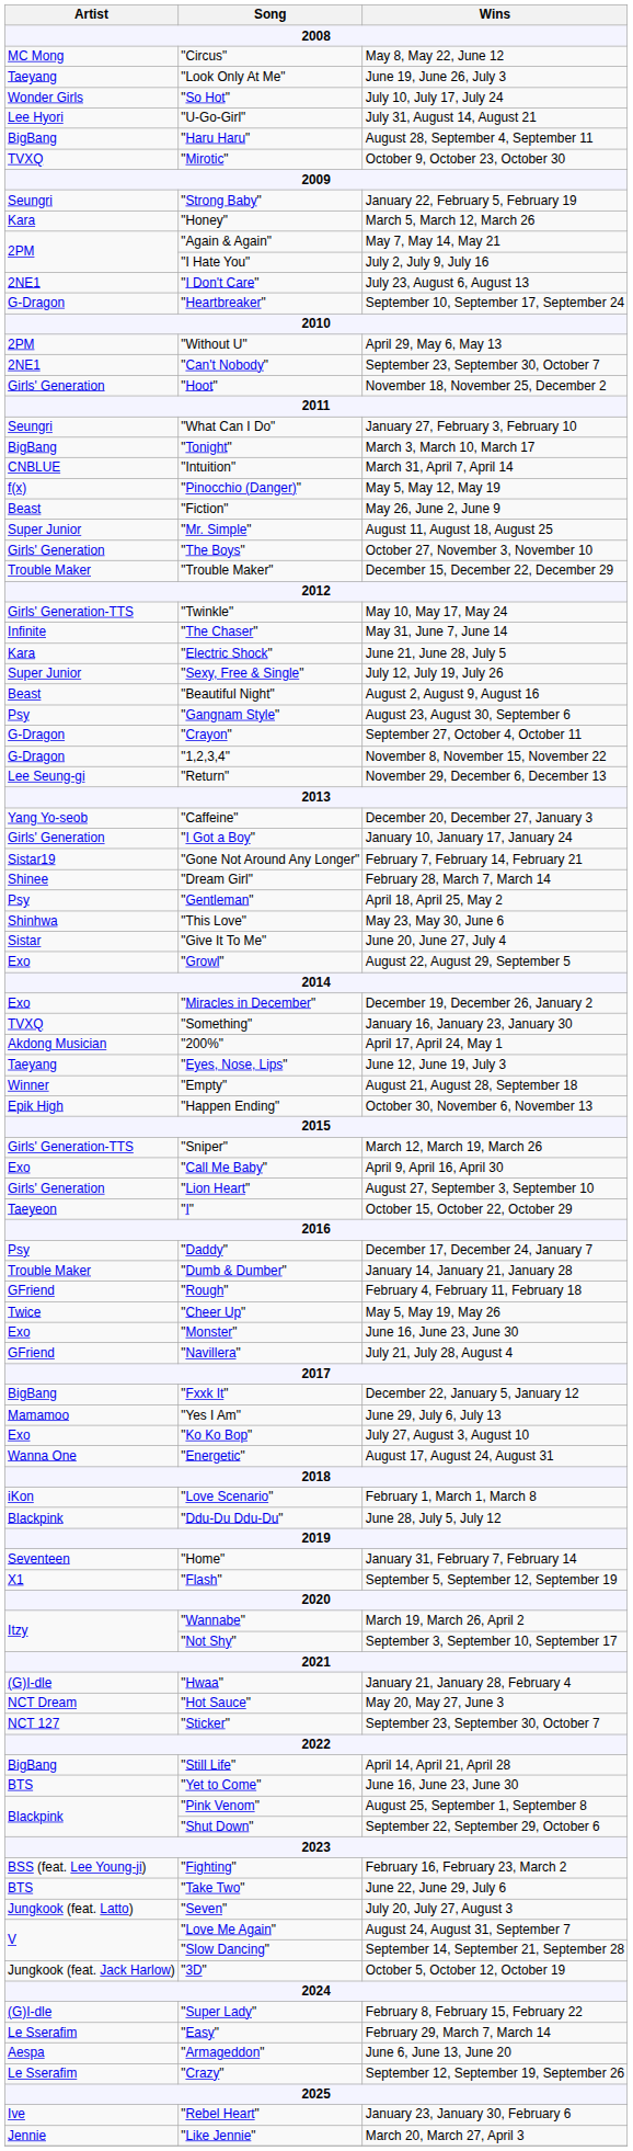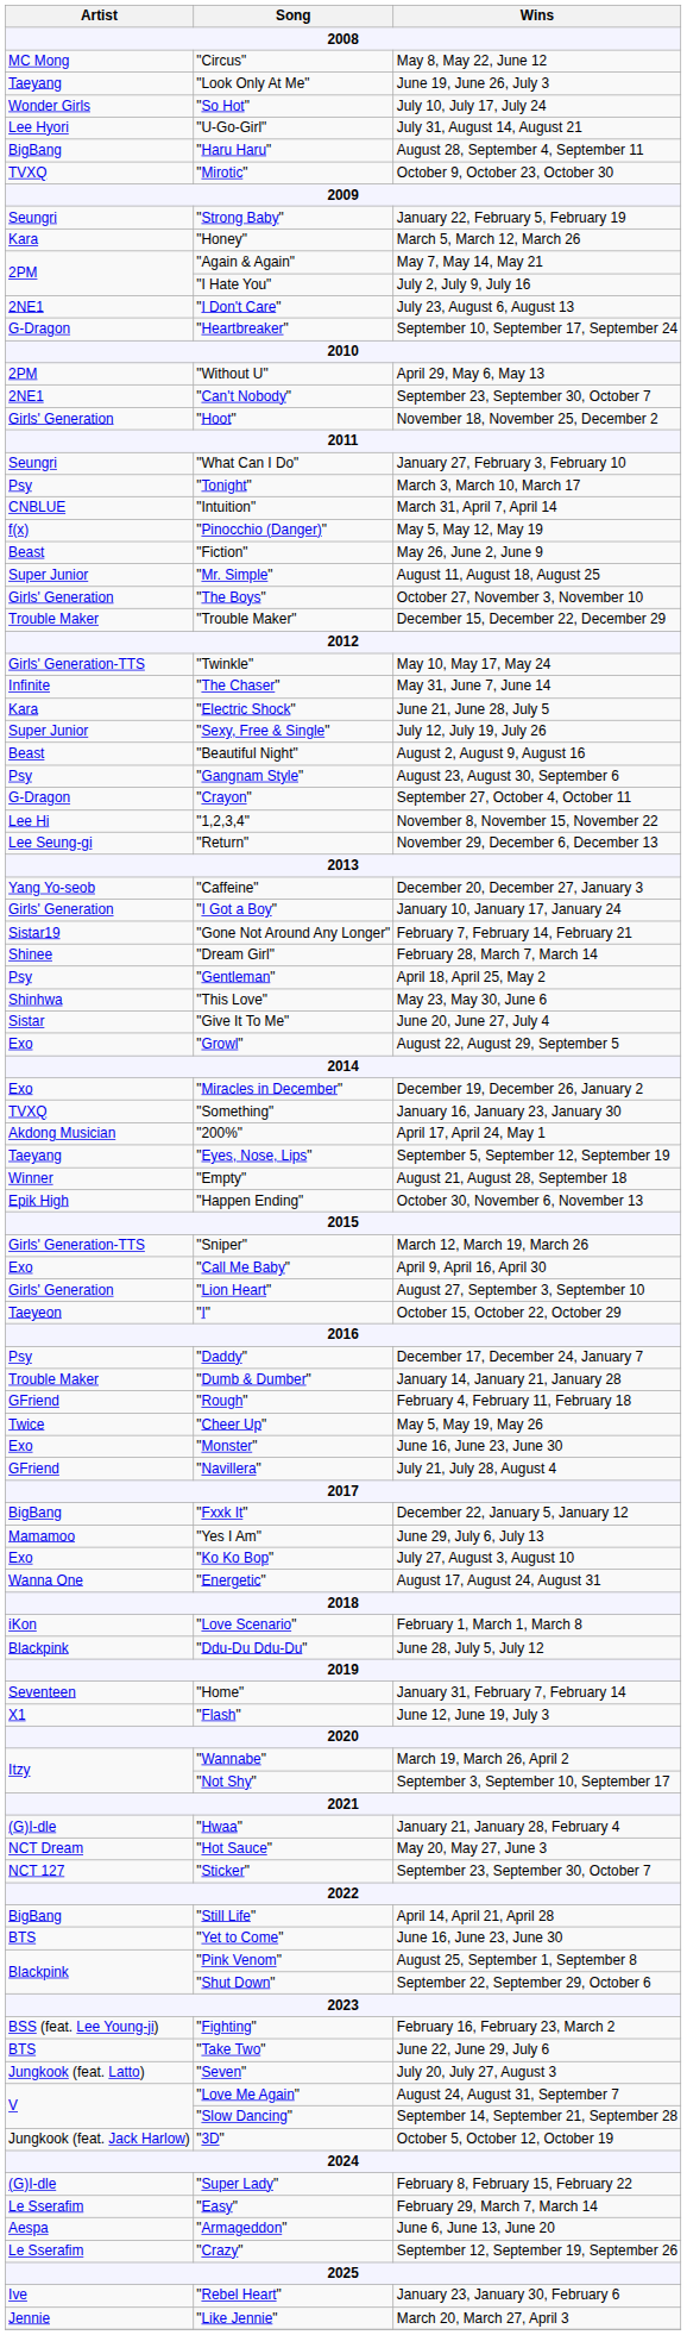 <table class="wikitable">
 <tr>
 <th>Artist</th>
 <th>Song</th>
 <th>Wins</th>
 </tr>
 <tr>
 <td colspan="3" style="text-align:center; background:#f4f4ff;"><strong>2008</strong></td>
 </tr>
 <tr>
 <td><a href='#'>MC Mong</a></td>
 <td>"Circus"</td>
 <td>May 8, May 22, June 12</td>
 </tr>
 <tr>
 <td><a href='#'>Taeyang</a></td>
 <td>"Look Only At Me"</td>
 <td>June 19, June 26, July 3</td>
 </tr>
 <tr>
 <td><a href='#'>Wonder Girls</a></td>
 <td>"<a href='#'>So Hot</a>"</td>
 <td>July 10, July 17, July 24</td>
 </tr>
 <tr>
 <td><a href='#'>Lee Hyori</a></td>
 <td>"U-Go-Girl"</td>
 <td>July 31, August 14, August 21</td>
 </tr>
 <tr>
 <td><a href='#'>BigBang</a></td>
 <td>"<a href='#'>Haru Haru</a>"</td>
 <td>August 28, September 4, September 11</td>
 </tr>
 <tr>
 <td><a href='#'>TVXQ</a></td>
 <td>"<a href='#'>Mirotic</a>"</td>
 <td>October 9, October 23, October 30</td>
 </tr>
 <tr>
 <td colspan="3" style="text-align:center; background:#f4f4ff;"><strong>2009</strong></td>
 </tr>
 <tr>
 <td><a href='#'>Seungri</a></td>
 <td>"<a href='#'>Strong Baby</a>"</td>
 <td>January 22, February 5, February 19</td>
 </tr>
 <tr>
 <td><a href='#'>Kara</a></td>
 <td>"Honey"</td>
 <td>March 5, March 12, March 26</td>
 </tr>
 <tr>
 <td rowspan="2"><a href='#'>2PM</a></td>
 <td>"Again & Again"</td>
 <td>May 7, May 14, May 21</td>
 </tr>
 <tr>
 <td>"I Hate You"</td>
 <td>July 2, July 9, July 16</td>
 </tr>
 <tr>
 <td><a href='#'>2NE1</a></td>
 <td>"<a href='#'>I Don't Care</a>"</td>
 <td>July 23, August 6, August 13</td>
 </tr>
 <tr>
 <td><a href='#'>G-Dragon</a></td>
 <td>"<a href='#'>Heartbreaker</a>"</td>
 <td>September 10, September 17, September 24</td>
 </tr>
 <tr>
 <td colspan="3" style="text-align:center; background:#f4f4ff;"><strong>2010</strong></td>
 </tr>
 <tr>
 <td><a href='#'>2PM</a></td>
 <td>"Without U"</td>
 <td>April 29, May 6, May 13</td>
 </tr>
 <tr>
 <td><a href='#'>2NE1</a></td>
 <td>"<a href='#'>Can't Nobody</a>"</td>
 <td>September 23, September 30, October 7</td>
 </tr>
 <tr>
 <td><a href='#'>Girls' Generation</a></td>
 <td>"<a href='#'>Hoot</a>"</td>
 <td>November 18, November 25, December 2</td>
 </tr>
 <tr>
 <td colspan="3" style="text-align:center; background:#f4f4ff;"><strong>2011</strong></td>
 </tr>
 <tr>
 <td><a href='#'>Seungri</a></td>
 <td>"What Can I Do"</td>
 <td>January 27, February 3, February 10</td>
 </tr>
 <tr>
-<td><a href='#'>BigBang</a></td>
+<td><a href='#'>Psy</a></td>
 <td>"<a href='#'>Tonight</a>"</td>
 <td>March 3, March 10, March 17</td>
 </tr>
 <tr>
 <td><a href='#'>CNBLUE</a></td>
 <td>"Intuition"</td>
 <td>March 31, April 7, April 14</td>
 </tr>
 <tr>
 <td><a href='#'>f(x)</a></td>
 <td>"<a href='#'>Pinocchio (Danger)</a>"</td>
 <td>May 5, May 12, May 19</td>
 </tr>
 <tr>
 <td><a href='#'>Beast</a></td>
 <td>"Fiction"</td>
 <td>May 26, June 2, June 9</td>
 </tr>
 <tr>
 <td><a href='#'>Super Junior</a></td>
 <td>"<a href='#'>Mr. Simple</a>"</td>
 <td>August 11, August 18, August 25</td>
 </tr>
 <tr>
 <td><a href='#'>Girls' Generation</a></td>
 <td>"<a href='#'>The Boys</a>"</td>
 <td>October 27, November 3, November 10</td>
 </tr>
 <tr>
 <td><a href='#'>Trouble Maker</a></td>
 <td>"Trouble Maker"</td>
 <td>December 15, December 22, December 29</td>
 </tr>
 <tr>
 <td colspan="3" style="text-align:center; background:#f4f4ff;"><strong>2012</strong></td>
 </tr>
 <tr>
 <td><a href='#'>Girls' Generation-TTS</a></td>
 <td>"Twinkle"</td>
 <td>May 10, May 17, May 24</td>
 </tr>
 <tr>
 <td><a href='#'>Infinite</a></td>
 <td>"<a href='#'>The Chaser</a>"</td>
 <td>May 31, June 7, June 14</td>
 </tr>
 <tr>
 <td><a href='#'>Kara</a></td>
 <td>"<a href='#'>Electric Shock</a>"</td>
 <td>June 21, June 28, July 5</td>
 </tr>
 <tr>
 <td><a href='#'>Super Junior</a></td>
 <td>"<a href='#'>Sexy, Free & Single</a>"</td>
 <td>July 12, July 19, July 26</td>
 </tr>
 <tr>
 <td><a href='#'>Beast</a></td>
 <td>"Beautiful Night"</td>
 <td>August 2, August 9, August 16</td>
 </tr>
 <tr>
 <td><a href='#'>Psy</a></td>
 <td>"<a href='#'>Gangnam Style</a>"</td>
 <td>August 23, August 30, September 6</td>
 </tr>
 <tr>
 <td><a href='#'>G-Dragon</a></td>
 <td>"<a href='#'>Crayon</a>"</td>
 <td>September 27, October 4, October 11</td>
 </tr>
 <tr>
-<td><a href='#'>G-Dragon</a></td>
+<td><a href='#'>Lee Hi</a></td>
 <td>"1,2,3,4"</td>
 <td>November 8, November 15, November 22</td>
 </tr>
 <tr>
 <td><a href='#'>Lee Seung-gi</a></td>
 <td>"Return"</td>
 <td>November 29, December 6, December 13</td>
 </tr>
 <tr>
 <td colspan="3" style="text-align:center; background:#f4f4ff;"><strong>2013</strong></td>
 </tr>
 <tr>
 <td><a href='#'>Yang Yo-seob</a></td>
 <td>"Caffeine"</td>
 <td>December 20, December 27, January 3</td>
 </tr>
 <tr>
 <td><a href='#'>Girls' Generation</a></td>
 <td>"<a href='#'>I Got a Boy</a>"</td>
 <td>January 10, January 17, January 24</td>
 </tr>
 <tr>
 <td><a href='#'>Sistar19</a></td>
 <td>"Gone Not Around Any Longer"</td>
 <td>February 7, February 14, February 21</td>
 </tr>
 <tr>
 <td><a href='#'>Shinee</a></td>
 <td>"Dream Girl"</td>
 <td>February 28, March 7, March 14</td>
 </tr>
 <tr>
 <td><a href='#'>Psy</a></td>
 <td>"<a href='#'>Gentleman</a>"</td>
 <td>April 18, April 25, May 2</td>
 </tr>
 <tr>
 <td><a href='#'>Shinhwa</a></td>
 <td>"This Love"</td>
 <td>May 23, May 30, June 6</td>
 </tr>
 <tr>
 <td><a href='#'>Sistar</a></td>
 <td>"Give It To Me"</td>
 <td>June 20, June 27, July 4</td>
 </tr>
 <tr>
 <td><a href='#'>Exo</a></td>
 <td>"<a href='#'>Growl</a>"</td>
 <td>August 22, August 29, September 5</td>
 </tr>
 <tr>
 <td colspan="3" style="text-align:center; background:#f4f4ff;"><strong>2014</strong></td>
 </tr>
 <tr>
 <td><a href='#'>Exo</a></td>
 <td>"<a href='#'>Miracles in December</a>"</td>
 <td>December 19, December 26, January 2</td>
 </tr>
 <tr>
 <td><a href='#'>TVXQ</a></td>
 <td>"Something"</td>
 <td>January 16, January 23, January 30</td>
 </tr>
 <tr>
 <td><a href='#'>Akdong Musician</a></td>
 <td>"200%"</td>
 <td>April 17, April 24, May 1</td>
 </tr>
 <tr>
 <td><a href='#'>Taeyang</a></td>
 <td>"<a href='#'>Eyes, Nose, Lips</a>"</td>
-<td>June 12, June 19, July 3</td>
+<td>September 5, September 12, September 19</td>
 </tr>
 <tr>
 <td><a href='#'>Winner</a></td>
 <td>"Empty"</td>
 <td>August 21, August 28, September 18</td>
 </tr>
 <tr>
 <td><a href='#'>Epik High</a></td>
 <td>"Happen Ending"</td>
 <td>October 30, November 6, November 13</td>
 </tr>
 <tr>
 <td colspan="3" style="text-align:center; background:#f4f4ff;"><strong>2015</strong></td>
 </tr>
 <tr>
 <td><a href='#'>Girls' Generation-TTS</a></td>
 <td>"Sniper"</td>
 <td>March 12, March 19, March 26</td>
 </tr>
 <tr>
 <td><a href='#'>Exo</a></td>
 <td>"<a href='#'>Call Me Baby</a>"</td>
 <td>April 9, April 16, April 30</td>
 </tr>
 <tr>
 <td><a href='#'>Girls' Generation</a></td>
 <td>"<a href='#'>Lion Heart</a>"</td>
 <td>August 27, September 3, September 10</td>
 </tr>
 <tr>
 <td><a href='#'>Taeyeon</a></td>
 <td>"<a href='#'>I</a>"</td>
 <td>October 15, October 22, October 29</td>
 </tr>
 <tr>
 <td colspan="3" style="text-align:center; background:#f4f4ff;"><strong>2016</strong></td>
 </tr>
 <tr>
 <td><a href='#'>Psy</a></td>
 <td>"<a href='#'>Daddy</a>"</td>
 <td>December 17, December 24, January 7</td>
 </tr>
 <tr>
 <td><a href='#'>Trouble Maker</a></td>
 <td>"<a href='#'>Dumb & Dumber</a>"</td>
 <td>January 14, January 21, January 28</td>
 </tr>
 <tr>
 <td><a href='#'>GFriend</a></td>
 <td>"<a href='#'>Rough</a>"</td>
 <td>February 4, February 11, February 18</td>
 </tr>
 <tr>
 <td><a href='#'>Twice</a></td>
 <td>"<a href='#'>Cheer Up</a>"</td>
 <td>May 5, May 19, May 26</td>
 </tr>
 <tr>
 <td><a href='#'>Exo</a></td>
 <td>"<a href='#'>Monster</a>"</td>
 <td>June 16, June 23, June 30</td>
 </tr>
 <tr>
 <td><a href='#'>GFriend</a></td>
 <td>"<a href='#'>Navillera</a>"</td>
 <td>July 21, July 28, August 4</td>
 </tr>
 <tr>
 <td colspan="3" style="text-align:center; background:#f4f4ff;"><strong>2017</strong></td>
 </tr>
 <tr>
 <td><a href='#'>BigBang</a></td>
 <td>"<a href='#'>Fxxk It</a>"</td>
 <td>December 22, January 5, January 12</td>
 </tr>
 <tr>
 <td><a href='#'>Mamamoo</a></td>
 <td>"Yes I Am"</td>
 <td>June 29, July 6, July 13</td>
 </tr>
 <tr>
 <td><a href='#'>Exo</a></td>
 <td>"<a href='#'>Ko Ko Bop</a>"</td>
 <td>July 27, August 3, August 10</td>
 </tr>
 <tr>
 <td><a href='#'>Wanna One</a></td>
 <td>"<a href='#'>Energetic</a>"</td>
 <td>August 17, August 24, August 31</td>
 </tr>
 <tr>
 <td colspan="3" style="text-align:center; background:#f4f4ff;"><strong>2018</strong></td>
 </tr>
 <tr>
 <td><a href='#'>iKon</a></td>
 <td>"<a href='#'>Love Scenario</a>"</td>
 <td>February 1, March 1, March 8</td>
 </tr>
 <tr>
 <td><a href='#'>Blackpink</a></td>
 <td>"<a href='#'>Ddu-Du Ddu-Du</a>"</td>
 <td>June 28, July 5, July 12</td>
 </tr>
 <tr>
 <td colspan="3" style="text-align:center; background:#f4f4ff;"><strong>2019</strong></td>
 </tr>
 <tr>
 <td><a href='#'>Seventeen</a></td>
 <td>"Home"</td>
 <td>January 31, February 7, February 14</td>
 </tr>
 <tr>
 <td><a href='#'>X1</a></td>
 <td>"<a href='#'>Flash</a>"</td>
-<td>September 5, September 12, September 19</td>
+<td>June 12, June 19, July 3</td>
 </tr>
 <tr>
 <td colspan="3" style="text-align:center; background:#f4f4ff;"><strong>2020</strong></td>
 </tr>
 <tr>
 <td rowspan="2"><a href='#'>Itzy</a></td>
 <td>"<a href='#'>Wannabe</a>"</td>
 <td>March 19, March 26, April 2</td>
 </tr>
 <tr>
 <td>"<a href='#'>Not Shy</a>"</td>
 <td>September 3, September 10, September 17</td>
 </tr>
 <tr>
 <td colspan="3" style="text-align:center; background:#f4f4ff;"><strong>2021</strong></td>
 </tr>
 <tr>
 <td><a href='#'>(G)I-dle</a></td>
 <td>"<a href='#'>Hwaa</a>"</td>
 <td>January 21, January 28, February 4</td>
 </tr>
 <tr>
 <td><a href='#'>NCT Dream</a></td>
 <td>"<a href='#'>Hot Sauce</a>"</td>
 <td>May 20, May 27, June 3</td>
 </tr>
 <tr>
 <td><a href='#'>NCT 127</a></td>
 <td>"<a href='#'>Sticker</a>"</td>
 <td>September 23, September 30, October 7</td>
 </tr>
 <tr>
 <td colspan="3" style="text-align:center; background:#f4f4ff;"><strong>2022</strong></td>
 </tr>
 <tr>
 <td><a href='#'>BigBang</a></td>
 <td>"<a href='#'>Still Life</a>"</td>
 <td>April 14, April 21, April 28</td>
 </tr>
 <tr>
 <td><a href='#'>BTS</a></td>
 <td>"<a href='#'>Yet to Come</a>"</td>
 <td>June 16, June 23, June 30</td>
 </tr>
 <tr>
 <td rowspan="2"><a href='#'>Blackpink</a></td>
 <td>"<a href='#'>Pink Venom</a>"</td>
 <td>August 25, September 1, September 8</td>
 </tr>
 <tr>
 <td>"<a href='#'>Shut Down</a>"</td>
 <td>September 22, September 29, October 6</td>
 </tr>
 <tr>
 <td colspan="4" style="text-align:center; background:#f4f4ff;"><strong>2023</strong></td>
 </tr>
 <tr>
 <td><a href='#'>BSS</a> (feat. <a href='#'>Lee Young-ji</a>)</td>
 <td>"<a href='#'>Fighting</a>"</td>
 <td>February 16, February 23, March 2</td>
 </tr>
 <tr>
 <td><a href='#'>BTS</a></td>
 <td>"<a href='#'>Take Two</a>"</td>
 <td>June 22, June 29, July 6</td>
 </tr>
 <tr>
 <td><a href='#'>Jungkook</a> (feat. <a href='#'>Latto</a>)</td>
 <td>"<a href='#'>Seven</a>"</td>
 <td>July 20, July 27, August 3</td>
 </tr>
 <tr>
 <td rowspan="2"><a href='#'>V</a></td>
 <td>"<a href='#'>Love Me Again</a>"</td>
 <td>August 24, August 31, September 7</td>
 </tr>
 <tr>
 <td>"<a href='#'>Slow Dancing</a>"</td>
 <td>September 14, September 21, September 28</td>
 </tr>
 <tr>
 <td>Jungkook (feat. <a href='#'>Jack Harlow</a>)</td>
 <td>"<a href='#'>3D</a>"</td>
 <td>October 5, October 12, October 19</td>
 </tr>
 <tr>
 <td colspan="3" style="text-align:center; background:#f4f4ff;"><strong>2024</strong></td>
 </tr>
 <tr>
 <td><a href='#'>(G)I-dle</a></td>
 <td>"<a href='#'>Super Lady</a>"</td>
 <td>February 8, February 15, February 22</td>
 </tr>
 <tr>
 <td><a href='#'>Le Sserafim</a></td>
 <td>"<a href='#'>Easy</a>"</td>
 <td>February 29, March 7, March 14</td>
 </tr>
 <tr>
 <td><a href='#'>Aespa</a></td>
 <td>"<a href='#'>Armageddon</a>"</td>
 <td>June 6, June 13, June 20</td>
 </tr>
 <tr>
 <td><a href='#'>Le Sserafim</a></td>
 <td>"<a href='#'>Crazy</a>"</td>
 <td>September 12, September 19, September 26</td>
 </tr>
 <tr>
 <td colspan="4" style="text-align:center; background:#f4f4ff;"><strong>2025</strong></td>
 </tr>
 <tr>
 <td><a href='#'>Ive</a></td>
 <td>"<a href='#'>Rebel Heart</a>"</td>
 <td>January 23, January 30, February 6</td>
 </tr>
 <tr>
 <td><a href='#'>Jennie</a></td>
 <td>"<a href='#'>Like Jennie</a>"</td>
 <td>March 20, March 27, April 3</td>
 </tr>
 <tr>
 </tr>
 </table>
